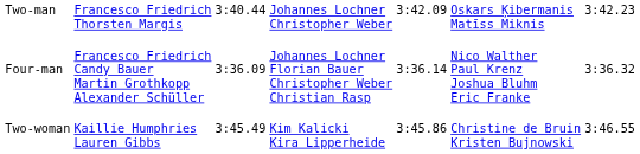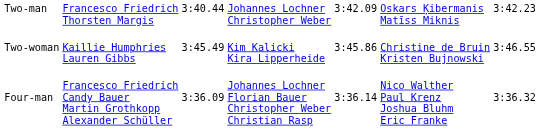 <table>
 <tr>
 <td>Two-man<br></td>
 <td><br><a href='#'>Francesco Friedrich</a><br><a href='#'>Thorsten Margis</a></td>
 <td>3:40.44</td>
 <td><br><a href='#'>Johannes Lochner</a><br><a href='#'>Christopher Weber</a></td>
 <td>3:42.09</td>
 <td><br><a href='#'>Oskars Ķibermanis</a><br><a href='#'>Matīss Miknis</a></td>
 <td>3:42.23</td>
 </tr>
 <tr>
+<td>Two-woman<br></td>
+<td><br><a href='#'>Kaillie Humphries</a><br><a href='#'>Lauren Gibbs</a></td>
+<td>3:45.49</td>
+<td><br><a href='#'>Kim Kalicki</a><br><a href='#'>Kira Lipperheide</a></td>
+<td>3:45.86</td>
+<td><br><a href='#'>Christine de Bruin</a><br><a href='#'>Kristen Bujnowski</a></td>
+<td>3:46.55</td>
+</tr>
+<tr>
 <td>Four-man<br></td>
 <td><br><a href='#'>Francesco Friedrich</a><br><a href='#'>Candy Bauer</a><br><a href='#'>Martin Grothkopp</a><br><a href='#'>Alexander Schüller</a></td>
 <td>3:36.09</td>
 <td><br><a href='#'>Johannes Lochner</a><br><a href='#'>Florian Bauer</a><br><a href='#'>Christopher Weber</a><br><a href='#'>Christian Rasp</a></td>
 <td>3:36.14</td>
 <td><br><a href='#'>Nico Walther</a><br><a href='#'>Paul Krenz</a><br><a href='#'>Joshua Bluhm</a><br><a href='#'>Eric Franke</a></td>
 <td>3:36.32</td>
 </tr>
-<tr>
-<td>Two-woman<br></td>
-<td><br><a href='#'>Kaillie Humphries</a><br><a href='#'>Lauren Gibbs</a></td>
-<td>3:45.49</td>
-<td><br><a href='#'>Kim Kalicki</a><br><a href='#'>Kira Lipperheide</a></td>
-<td>3:45.86</td>
-<td><br><a href='#'>Christine de Bruin</a><br><a href='#'>Kristen Bujnowski</a></td>
-<td>3:46.55</td>
-</tr>
 </table>
